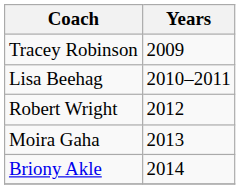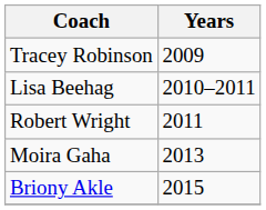 <table class="wikitable collapsible">
 <tr>
 <th>Coach</th>
 <th>Years</th>
 </tr>
 <tr>
 <td>Tracey Robinson</td>
 <td>2009</td>
 </tr>
 <tr>
 <td>Lisa Beehag</td>
 <td>2010–2011</td>
 </tr>
 <tr>
 <td>Robert Wright</td>
-<td>2012</td>
+<td>2011</td>
 </tr>
 <tr>
 <td>Moira Gaha</td>
 <td>2013</td>
 </tr>
 <tr>
 <td><a href='#'>Briony Akle</a></td>
-<td>2014</td>
+<td>2015</td>
 </tr>
 <tr>
 </tr>
 </table>
